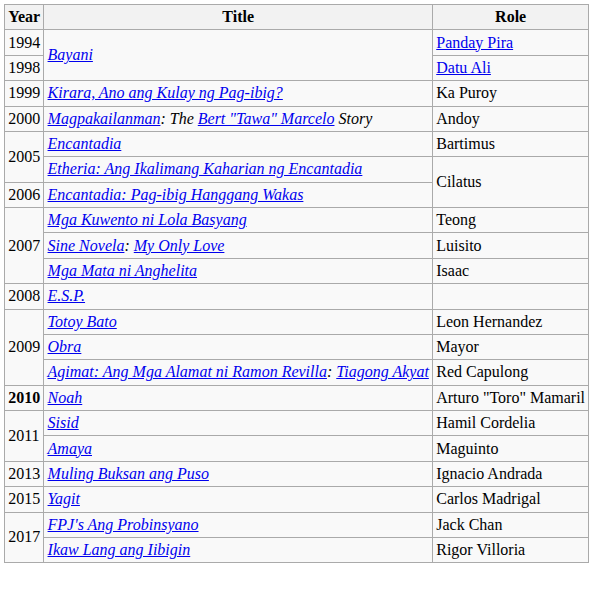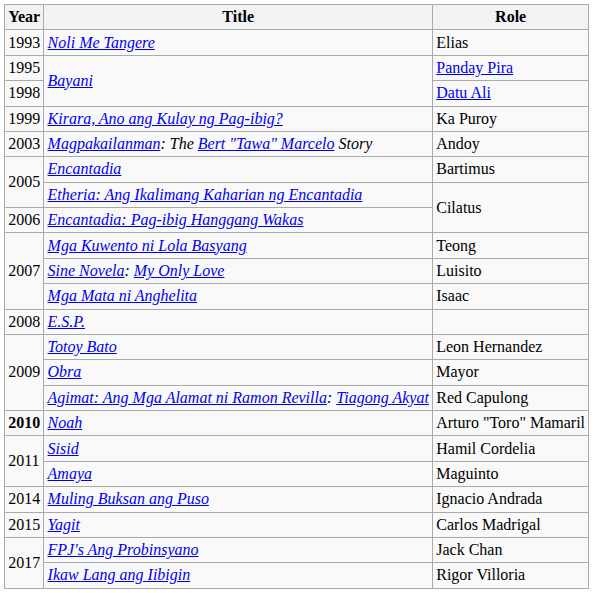 <table class="wikitable">
 <tr>
 <th>Year</th>
 <th>Title</th>
 <th>Role</th>
 </tr>
 <tr>
-<td>1994</td>
+<td>1993</td>
+<td><em><a href='#'>Noli Me Tangere</a></em></td>
+<td>Elias</td>
+</tr>
+<tr>
+<td>1995</td>
 <td rowspan="2"><em><a href='#'>Bayani</a></em></td>
 <td><a href='#'>Panday Pira</a></td>
 </tr>
 <tr>
 <td>1998</td>
 <td><a href='#'>Datu Ali</a></td>
 </tr>
 <tr>
 <td>1999</td>
 <td><em><a href='#'>Kirara, Ano ang Kulay ng Pag-ibig?</a></em></td>
 <td>Ka Puroy</td>
 </tr>
 <tr>
-<td>2000</td>
+<td>2003</td>
 <td><em><a href='#'>Magpakailanman</a>: The <a href='#'>Bert "Tawa" Marcelo</a> Story</em></td>
 <td>Andoy</td>
 </tr>
 <tr>
 <td rowspan="2">2005</td>
 <td><a href='#'><em>Encantadia</em></a></td>
 <td>Bartimus</td>
 </tr>
 <tr>
 <td><em><a href='#'>Etheria: Ang Ikalimang Kaharian ng Encantadia</a></em></td>
 <td rowspan="2">Cilatus</td>
 </tr>
 <tr>
 <td>2006</td>
 <td><em><a href='#'>Encantadia: Pag-ibig Hanggang Wakas</a></em></td>
 </tr>
 <tr>
 <td rowspan="3">2007</td>
 <td><em><a href='#'>Mga Kuwento ni Lola Basyang</a></em></td>
 <td>Teong</td>
 </tr>
 <tr>
 <td><em><a href='#'>Sine Novela</a>: <a href='#'>My Only Love</a></em></td>
 <td>Luisito</td>
 </tr>
 <tr>
 <td><em><a href='#'>Mga Mata ni Anghelita</a></em></td>
 <td>Isaac</td>
 </tr>
 <tr>
 <td>2008</td>
 <td><em><a href='#'>E.S.P.</a></em></td>
 <td></td>
 </tr>
 <tr>
 <td rowspan="3">2009</td>
 <td><em><a href='#'>Totoy Bato</a></em></td>
 <td>Leon Hernandez</td>
 </tr>
 <tr>
 <td><em><a href='#'>Obra</a></em></td>
 <td>Mayor</td>
 </tr>
 <tr>
 <td><em><a href='#'>Agimat: Ang Mga Alamat ni Ramon Revilla</a>: <a href='#'>Tiagong Akyat</a></em></td>
 <td>Red Capulong</td>
 </tr>
 <tr>
 <td><strong>2010</strong></td>
 <td><em><a href='#'>Noah</a></em></td>
 <td>Arturo "Toro" Mamaril</td>
 </tr>
 <tr>
 <td rowspan="2">2011</td>
 <td><em><a href='#'>Sisid</a></em></td>
 <td>Hamil Cordelia</td>
 </tr>
 <tr>
 <td><em><a href='#'>Amaya</a></em></td>
 <td>Maguinto</td>
 </tr>
 <tr>
-<td>2013</td>
+<td>2014</td>
 <td><em><a href='#'>Muling Buksan ang Puso</a></em></td>
 <td>Ignacio Andrada</td>
 </tr>
 <tr>
 <td>2015</td>
 <td><em><a href='#'>Yagit</a></em></td>
 <td>Carlos Madrigal</td>
 </tr>
 <tr>
 <td rowspan="2">2017</td>
 <td><em><a href='#'>FPJ's Ang Probinsyano</a></em></td>
 <td>Jack Chan</td>
 </tr>
 <tr>
 <td><em><a href='#'>Ikaw Lang ang Iibigin</a></em></td>
 <td>Rigor Villoria</td>
 </tr>
 </table>
